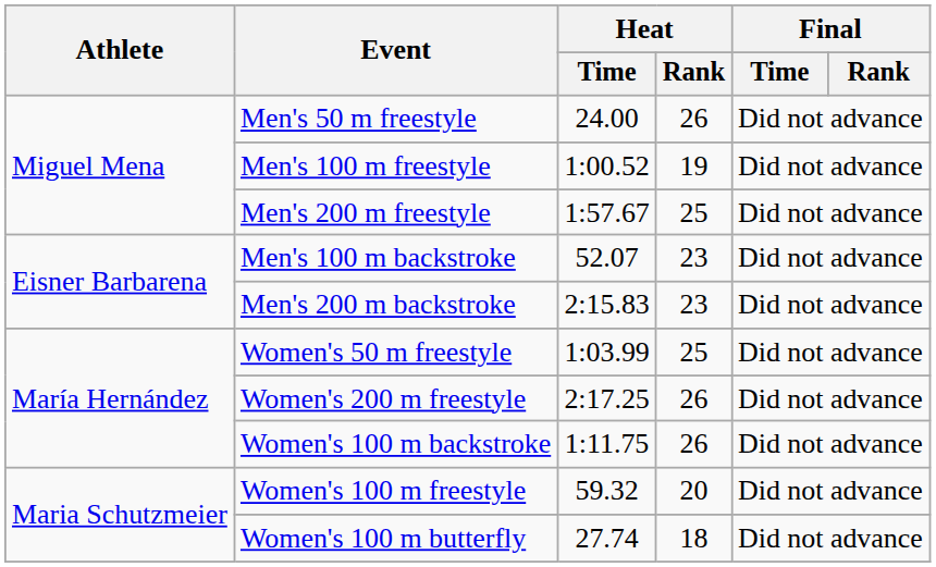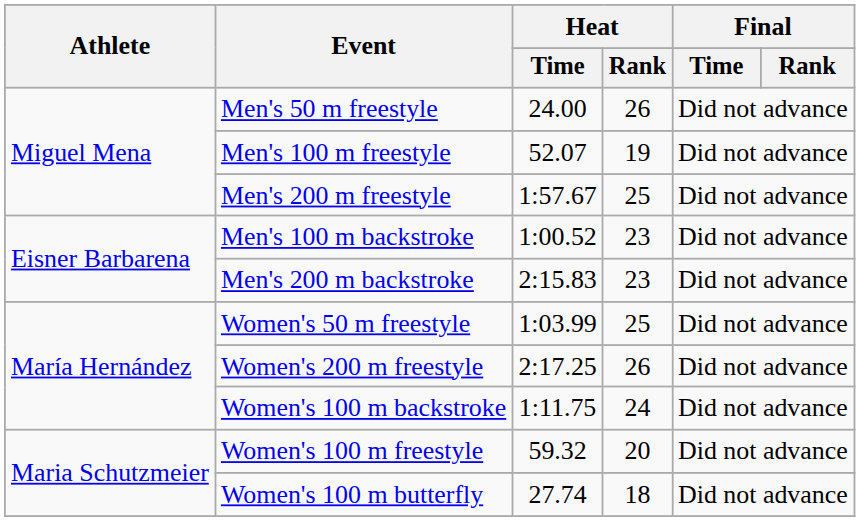 <table class=wikitable style="font-size:90%">
 <tr>
 <th rowspan="2">Athlete</th>
 <th rowspan="2">Event</th>
 <th colspan="2">Heat</th>
 <th colspan="2">Final</th>
 </tr>
 <tr style="font-size:95%">
 <th>Time</th>
 <th>Rank</th>
 <th>Time</th>
 <th>Rank</th>
 </tr>
 <tr align=center>
 <td align=left rowspan="3"><a href='#'>Miguel Mena</a></td>
 <td align=left><a href='#'>Men's 50 m freestyle</a></td>
 <td>24.00</td>
 <td>26</td>
 <td colspan="2">Did not advance</td>
 </tr>
 <tr align=center>
 <td align=left><a href='#'>Men's 100 m freestyle</a></td>
-<td>1:00.52</td>
+<td>52.07</td>
 <td>19</td>
 <td colspan="2">Did not advance</td>
 </tr>
 <tr align=center>
 <td align=left><a href='#'>Men's 200 m freestyle</a></td>
 <td>1:57.67</td>
 <td>25</td>
 <td colspan="2">Did not advance</td>
 </tr>
 <tr align=center>
 <td align=left rowspan="2"><a href='#'>Eisner Barbarena</a></td>
 <td align=left><a href='#'>Men's 100 m backstroke</a></td>
-<td>52.07</td>
+<td>1:00.52</td>
 <td>23</td>
 <td colspan="2">Did not advance</td>
 </tr>
 <tr align=center>
 <td align=left><a href='#'>Men's 200 m backstroke</a></td>
 <td>2:15.83</td>
 <td>23</td>
 <td colspan="2">Did not advance</td>
 </tr>
 <tr align=center>
 <td align=left rowspan="3"><a href='#'>María Hernández</a></td>
 <td align=left><a href='#'>Women's 50 m freestyle</a></td>
 <td>1:03.99</td>
 <td>25</td>
 <td colspan="2">Did not advance</td>
 </tr>
 <tr align=center>
 <td align=left><a href='#'>Women's 200 m freestyle</a></td>
 <td>2:17.25</td>
 <td>26</td>
 <td colspan="2">Did not advance</td>
 </tr>
 <tr align=center>
 <td align=left><a href='#'>Women's 100 m backstroke</a></td>
 <td>1:11.75</td>
-<td>26</td>
+<td>24</td>
 <td colspan="2">Did not advance</td>
 </tr>
 <tr align=center>
 <td align=left rowspan="2"><a href='#'>Maria Schutzmeier</a></td>
 <td align=left><a href='#'>Women's 100 m freestyle</a></td>
 <td>59.32</td>
 <td>20</td>
 <td colspan="2">Did not advance</td>
 </tr>
 <tr align=center>
 <td align=left><a href='#'>Women's 100 m butterfly</a></td>
 <td>27.74</td>
 <td>18</td>
 <td colspan="2">Did not advance</td>
 </tr>
 </table>
